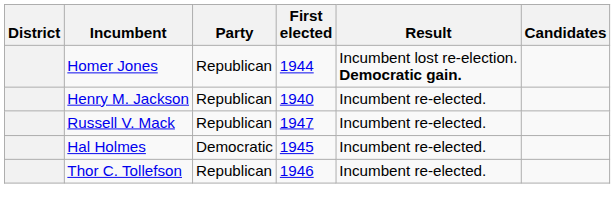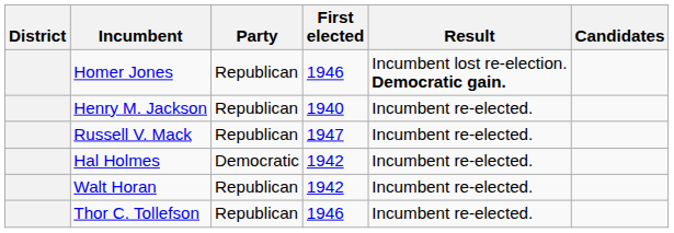 <table class=wikitable>
 <tr valign=bottom>
 <th>District</th>
 <th>Incumbent</th>
 <th>Party</th>
 <th>First<br>elected</th>
 <th>Result</th>
 <th>Candidates</th>
 </tr>
 <tr>
 <th></th>
 <td><a href='#'>Homer Jones</a></td>
 <td>Republican</td>
-<td><a href='#'>1944</a></td>
+<td><a href='#'>1946</a></td>
 <td>Incumbent lost re-election.<br><strong>Democratic gain.</strong></td>
 <td nowrap></td>
 </tr>
 <tr>
 <th></th>
 <td><a href='#'>Henry M. Jackson</a></td>
 <td>Republican</td>
 <td><a href='#'>1940</a></td>
 <td>Incumbent re-elected.</td>
 <td nowrap></td>
 </tr>
 <tr>
 <th></th>
 <td><a href='#'>Russell V. Mack</a></td>
 <td>Republican</td>
 <td><a href='#'>1947</a></td>
 <td>Incumbent re-elected.</td>
 <td nowrap></td>
 </tr>
 <tr>
 <th></th>
 <td><a href='#'>Hal Holmes</a></td>
 <td>Democratic</td>
-<td><a href='#'>1945</a></td>
+<td><a href='#'>1942</a></td>
+<td>Incumbent re-elected.</td>
+<td nowrap></td>
+</tr>
+<tr>
+<th></th>
+<td><a href='#'>Walt Horan</a></td>
+<td>Republican</td>
+<td><a href='#'>1942</a></td>
 <td>Incumbent re-elected.</td>
 <td nowrap></td>
 </tr>
 <tr>
 <th></th>
 <td><a href='#'>Thor C. Tollefson</a></td>
 <td>Republican</td>
 <td><a href='#'>1946</a></td>
 <td>Incumbent re-elected.</td>
 <td nowrap></td>
 </tr>
 </table>
